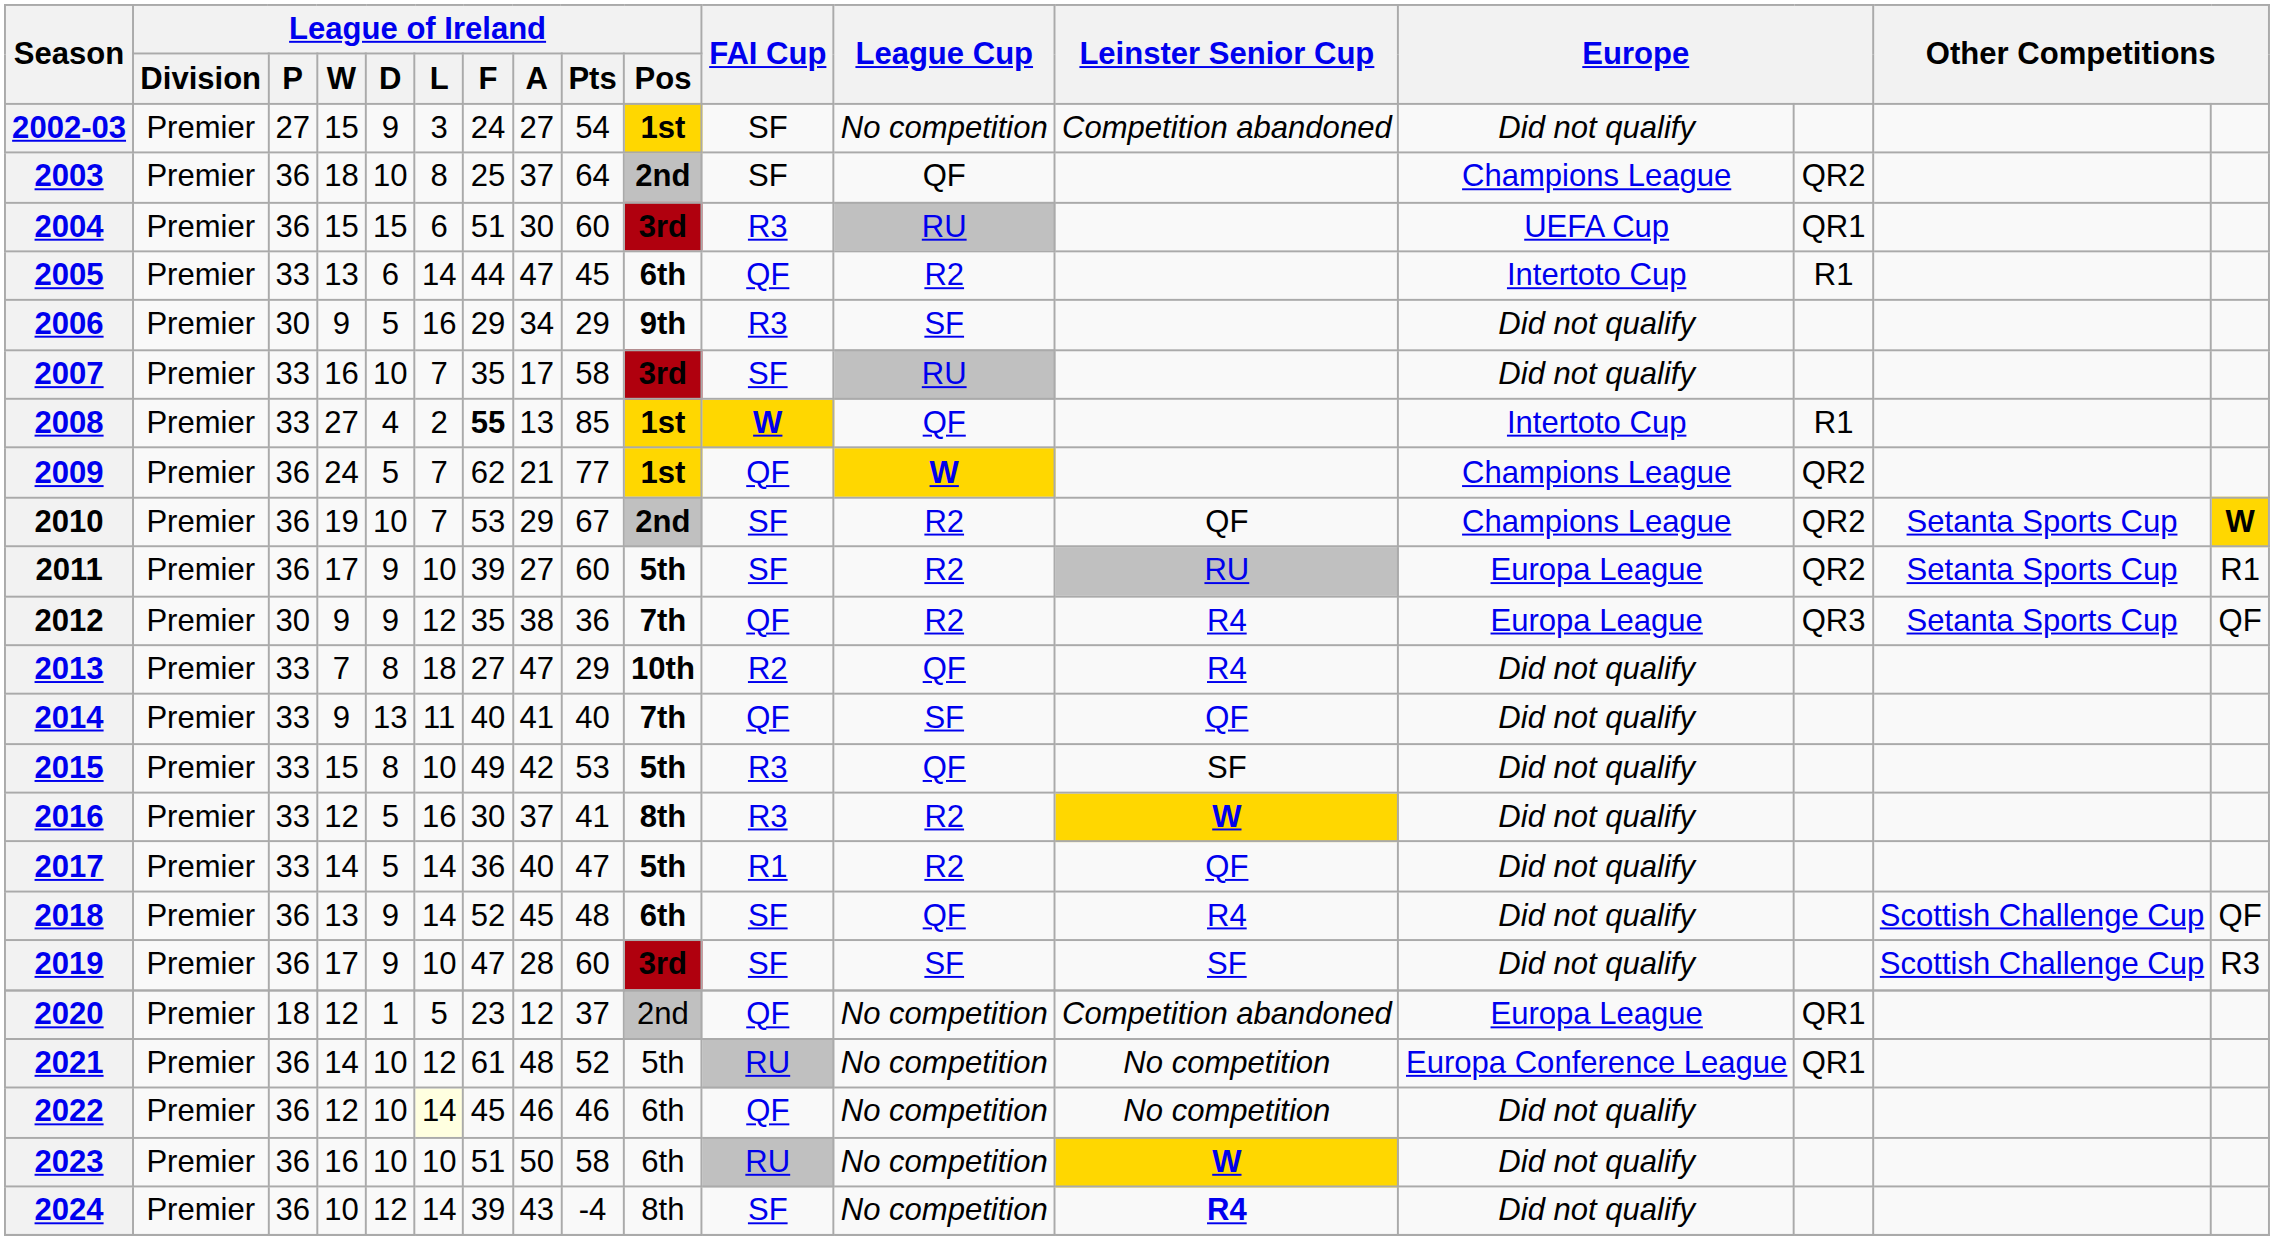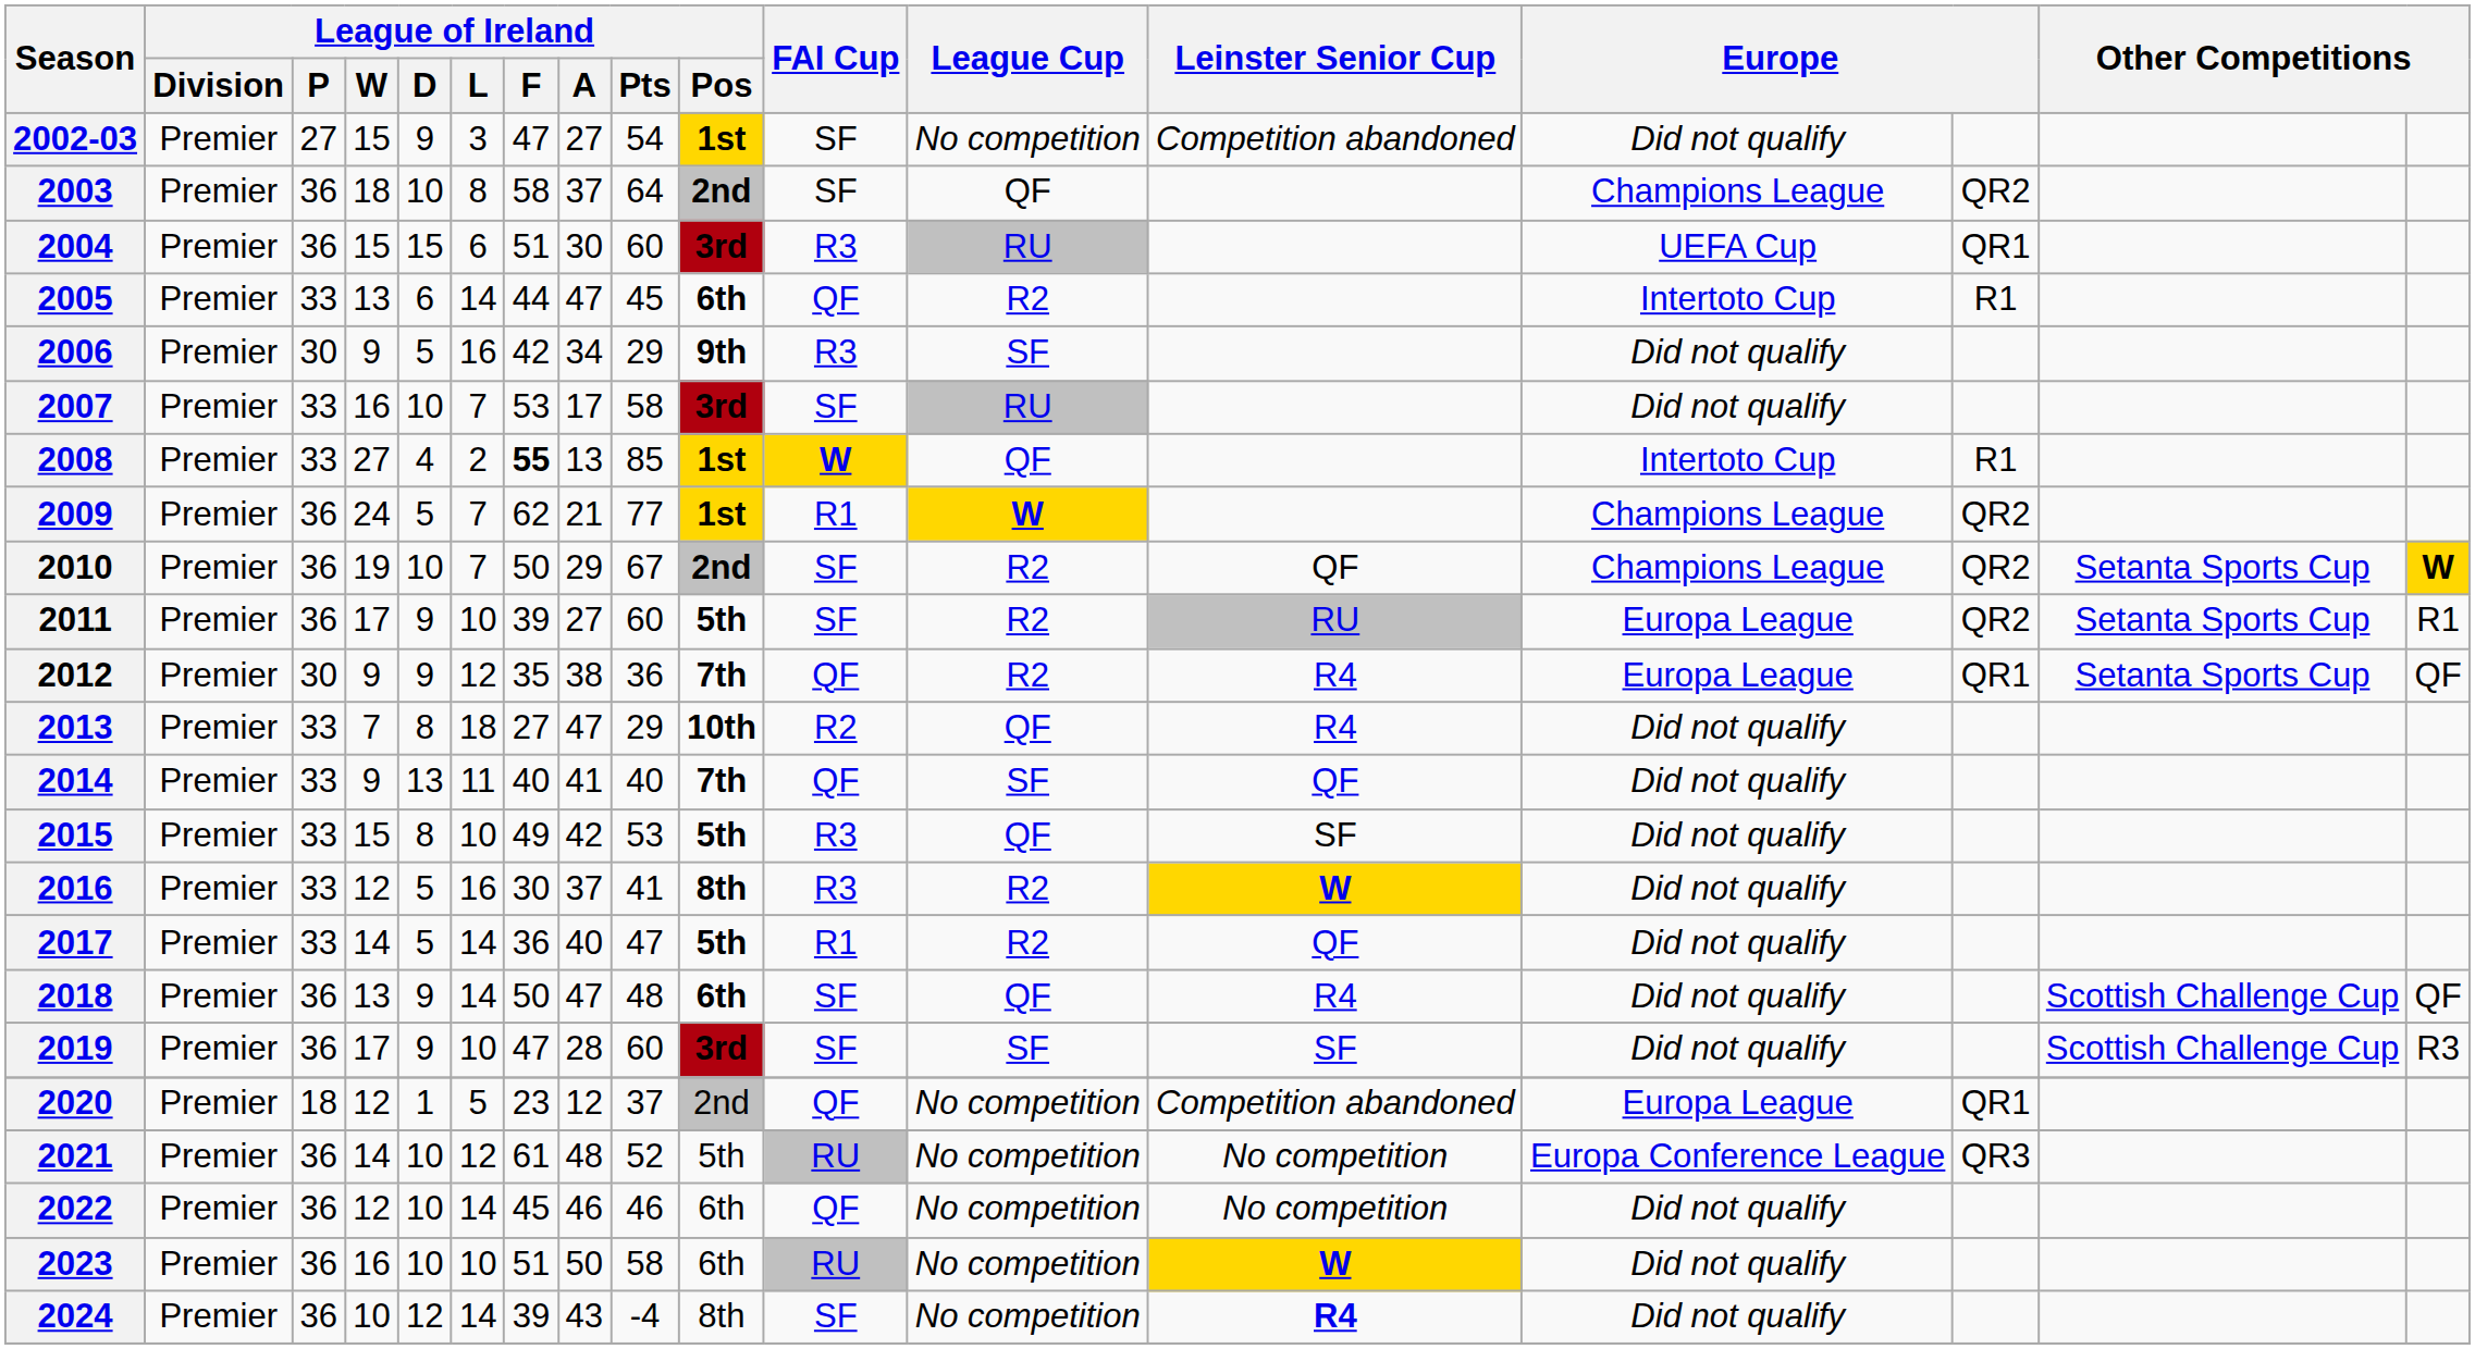 <table class="wikitable" style="text-align: center">
 <tr>
 <th rowspan=2>Season</th>
 <th colspan=9><a href='#'>League of Ireland</a></th>
 <th rowspan=2><a href='#'>FAI Cup</a></th>
 <th rowspan=2><a href='#'>League Cup</a></th>
 <th rowspan=2><a href='#'>Leinster Senior Cup</a></th>
 <th rowspan=2 colspan=2><a href='#'>Europe</a></th>
 <th rowspan=2 colspan=2>Other Competitions</th>
 </tr>
 <tr>
 <th>Division</th>
 <th>P</th>
 <th>W</th>
 <th>D</th>
 <th>L</th>
 <th>F</th>
 <th>A</th>
 <th>Pts</th>
 <th>Pos</th>
 </tr>
 <tr>
 <th><a href='#'>2002-03</a></th>
 <td>Premier</td>
 <td>27</td>
 <td>15</td>
 <td>9</td>
 <td>3</td>
-<td>24</td>
+<td>47</td>
 <td>27</td>
 <td>54</td>
 <td bgcolor=gold><strong>1st</strong></td>
 <td>SF</td>
 <td><em>No competition</em></td>
 <td><em>Competition abandoned</em></td>
 <td><em>Did not qualify</em></td>
 <td></td>
 <td></td>
 <td></td>
 </tr>
 <tr>
 <th><a href='#'>2003</a></th>
 <td>Premier</td>
 <td>36</td>
 <td>18</td>
 <td>10</td>
 <td>8</td>
-<td>25</td>
+<td>58</td>
 <td>37</td>
 <td>64</td>
 <td bgcolor=silver><strong>2nd</strong></td>
 <td 2003 FAI Cup>SF</td>
 <td>QF</td>
 <td></td>
 <td><a href='#'>Champions League</a></td>
 <td>QR2</td>
 <td></td>
 <td></td>
 </tr>
 <tr>
 <th><a href='#'>2004</a></th>
 <td>Premier</td>
 <td>36</td>
 <td>15</td>
 <td>15</td>
 <td>6</td>
 <td>51</td>
 <td>30</td>
 <td>60</td>
 <td bgcolor=bronze><strong>3rd</strong></td>
 <td><a href='#'>R3</a></td>
 <td bgcolor=silver><a href='#'>RU</a></td>
 <td></td>
 <td><a href='#'>UEFA Cup</a></td>
 <td>QR1</td>
 <td></td>
 <td></td>
 </tr>
 <tr>
 <th><a href='#'>2005</a></th>
 <td>Premier</td>
 <td>33</td>
 <td>13</td>
 <td>6</td>
 <td>14</td>
 <td>44</td>
 <td>47</td>
 <td>45</td>
 <td><strong>6th</strong></td>
 <td><a href='#'>QF</a></td>
 <td><a href='#'>R2</a></td>
 <td></td>
 <td><a href='#'>Intertoto Cup</a></td>
 <td>R1</td>
 <td></td>
 <td></td>
 </tr>
 <tr>
 <th><a href='#'>2006</a></th>
 <td>Premier</td>
 <td>30</td>
 <td>9</td>
 <td>5</td>
 <td>16</td>
-<td>29</td>
+<td>42</td>
 <td>34</td>
 <td>29</td>
 <td><strong>9th</strong></td>
 <td><a href='#'>R3</a></td>
 <td><a href='#'>SF</a></td>
 <td></td>
 <td><em>Did not qualify</em></td>
 <td></td>
 <td></td>
 <td></td>
 </tr>
 <tr>
 <th><a href='#'>2007</a></th>
 <td>Premier</td>
 <td>33</td>
 <td>16</td>
 <td>10</td>
 <td>7</td>
-<td>35</td>
+<td>53</td>
 <td>17</td>
 <td>58</td>
 <td bgcolor=bronze><strong>3rd</strong></td>
 <td><a href='#'>SF</a></td>
 <td bgcolor=silver><a href='#'>RU</a></td>
 <td></td>
 <td><em>Did not qualify</em></td>
 <td></td>
 <td></td>
 <td></td>
 </tr>
 <tr>
 <th><a href='#'>2008</a></th>
 <td>Premier</td>
 <td>33</td>
 <td>27</td>
 <td>4</td>
 <td>2</td>
 <td><strong>55</strong></td>
 <td>13</td>
 <td>85</td>
 <td bgcolor=gold><strong>1st</strong></td>
 <td bgcolor=gold><a href='#'><strong>W</strong></a></td>
 <td><a href='#'>QF</a></td>
 <td></td>
 <td><a href='#'>Intertoto Cup</a></td>
 <td>R1</td>
 <td></td>
 <td></td>
 </tr>
 <tr>
 <th><a href='#'>2009</a></th>
 <td>Premier</td>
 <td>36</td>
 <td>24</td>
 <td>5</td>
 <td>7</td>
 <td>62</td>
 <td>21</td>
 <td>77</td>
 <td bgcolor=gold><strong>1st</strong></td>
-<td><a href='#'>QF</a></td>
+<td><a href='#'>R1</a></td>
 <td bgcolor=gold><strong><a href='#'>W</a></strong></td>
 <td></td>
 <td><a href='#'>Champions League</a></td>
 <td>QR2</td>
 <td></td>
 <td></td>
 </tr>
 <tr>
 <th>2010</th>
 <td>Premier</td>
 <td>36</td>
 <td>19</td>
 <td>10</td>
 <td>7</td>
-<td>53</td>
+<td>50</td>
 <td>29</td>
 <td>67</td>
 <td bgcolor=silver><strong>2nd</strong></td>
 <td><a href='#'>SF</a></td>
 <td><a href='#'>R2</a></td>
 <td>QF</td>
 <td><a href='#'>Champions League</a></td>
 <td>QR2</td>
 <td><a href='#'>Setanta Sports Cup</a></td>
 <td bgcolor=gold><strong>W</strong></td>
 </tr>
 <tr>
 <th>2011</th>
 <td>Premier</td>
 <td>36</td>
 <td>17</td>
 <td>9</td>
 <td>10</td>
 <td>39</td>
 <td>27</td>
 <td>60</td>
 <td><strong>5th</strong></td>
 <td><a href='#'>SF</a></td>
 <td><a href='#'>R2</a></td>
 <td bgcolor=silver><a href='#'>RU</a></td>
 <td><a href='#'>Europa League</a></td>
 <td>QR2</td>
 <td><a href='#'>Setanta Sports Cup</a></td>
 <td>R1</td>
 </tr>
 <tr>
 <th>2012</th>
 <td>Premier</td>
 <td>30</td>
 <td>9</td>
 <td>9</td>
 <td>12</td>
 <td>35</td>
 <td>38</td>
 <td>36</td>
 <td><strong>7th</strong></td>
 <td><a href='#'>QF</a></td>
 <td><a href='#'>R2</a></td>
 <td><a href='#'>R4</a></td>
 <td><a href='#'>Europa League</a></td>
-<td>QR3</td>
+<td>QR1</td>
 <td><a href='#'>Setanta Sports Cup</a></td>
 <td>QF</td>
 </tr>
 <tr>
 <th><a href='#'>2013</a></th>
 <td>Premier</td>
 <td>33</td>
 <td>7</td>
 <td>8</td>
 <td>18</td>
 <td>27</td>
 <td>47</td>
 <td>29</td>
 <td><strong>10th</strong></td>
 <td><a href='#'>R2</a></td>
 <td><a href='#'>QF</a></td>
 <td><a href='#'>R4</a></td>
 <td><em>Did not qualify</em></td>
 <td></td>
 <td></td>
 <td></td>
 </tr>
 <tr>
 <th><a href='#'>2014</a></th>
 <td>Premier</td>
 <td>33</td>
 <td>9</td>
 <td>13</td>
 <td>11</td>
 <td>40</td>
 <td>41</td>
 <td>40</td>
 <td><strong>7th</strong></td>
 <td><a href='#'>QF</a></td>
 <td><a href='#'>SF</a></td>
 <td><a href='#'>QF</a></td>
 <td><em>Did not qualify</em></td>
 <td></td>
 <td></td>
 <td></td>
 </tr>
 <tr>
 <th><a href='#'>2015</a></th>
 <td>Premier</td>
 <td>33</td>
 <td>15</td>
 <td>8</td>
 <td>10</td>
 <td>49</td>
 <td>42</td>
 <td>53</td>
 <td><strong>5th</strong></td>
 <td><a href='#'>R3</a></td>
 <td><a href='#'>QF</a></td>
 <td>SF</td>
 <td><em>Did not qualify</em></td>
 <td></td>
 <td></td>
 <td></td>
 </tr>
 <tr>
 <th><a href='#'>2016</a></th>
 <td>Premier</td>
 <td>33</td>
 <td>12</td>
 <td>5</td>
 <td>16</td>
 <td>30</td>
 <td>37</td>
 <td>41</td>
 <td><strong>8th</strong></td>
 <td><a href='#'>R3</a></td>
 <td><a href='#'>R2</a></td>
 <td bgcolor=gold><a href='#'><strong>W</strong></a></td>
 <td><em>Did not qualify</em></td>
 <td></td>
 <td></td>
 <td></td>
 </tr>
 <tr>
 <th><a href='#'>2017</a></th>
 <td>Premier</td>
 <td>33</td>
 <td>14</td>
 <td>5</td>
 <td>14</td>
 <td>36</td>
 <td>40</td>
 <td>47</td>
 <td><strong>5th</strong></td>
 <td><a href='#'>R1</a></td>
 <td><a href='#'>R2</a></td>
 <td><a href='#'>QF</a></td>
 <td><em>Did not qualify</em></td>
 <td></td>
 <td></td>
 <td></td>
 </tr>
 <tr>
 <th><a href='#'>2018</a></th>
 <td>Premier</td>
 <td>36</td>
 <td>13</td>
 <td>9</td>
 <td>14</td>
-<td>52</td>
-<td>45</td>
+<td>50</td>
+<td>47</td>
 <td>48</td>
 <td><strong>6th</strong></td>
 <td><a href='#'>SF</a></td>
 <td><a href='#'>QF</a></td>
 <td><a href='#'>R4</a></td>
 <td><em>Did not qualify</em></td>
 <td></td>
 <td><a href='#'>Scottish Challenge Cup</a></td>
 <td>QF</td>
 </tr>
 <tr>
 <th><a href='#'>2019</a></th>
 <td>Premier</td>
 <td>36</td>
 <td>17</td>
 <td>9</td>
 <td>10</td>
 <td>47</td>
 <td>28</td>
 <td>60</td>
 <td bgcolor=Bronze><strong>3rd</strong></td>
 <td><a href='#'>SF</a></td>
 <td><a href='#'>SF</a></td>
 <td><a href='#'>SF</a></td>
 <td><em>Did not qualify</em></td>
 <td></td>
 <td><a href='#'>Scottish Challenge Cup</a></td>
 <td>R3</td>
 </tr>
 <tr>
 </tr>
 <tr>
 <th><a href='#'>2020</a></th>
 <td>Premier</td>
 <td>18</td>
 <td>12</td>
 <td>1</td>
 <td>5</td>
 <td>23</td>
 <td>12</td>
 <td>37</td>
 <td bgcolor=silver>2nd</td>
 <td><a href='#'>QF</a></td>
 <td><em>No competition</em></td>
 <td><em>Competition abandoned</em></td>
 <td><a href='#'>Europa League</a></td>
 <td>QR1</td>
 <td></td>
 <td></td>
 </tr>
 <tr>
 </tr>
 <tr>
 <th><a href='#'>2021</a></th>
 <td>Premier</td>
 <td>36</td>
 <td>14</td>
 <td>10</td>
 <td>12</td>
 <td>61</td>
 <td>48</td>
 <td>52</td>
 <td>5th</td>
 <td bgcolor=silver><a href='#'>RU</a></td>
 <td><em>No competition</em></td>
 <td><em>No competition</em></td>
 <td><a href='#'>Europa Conference League</a></td>
-<td>QR1</td>
+<td>QR3</td>
 <td></td>
 <td></td>
 </tr>
 <tr>
 <th><a href='#'>2022</a></th>
 <td>Premier</td>
 <td>36</td>
 <td>12</td>
 <td>10</td>
-<td style="background: lightyellow;">14</td>
+<td>14</td>
 <td>45</td>
 <td>46</td>
 <td>46</td>
 <td>6th</td>
 <td><a href='#'>QF</a></td>
 <td><em>No competition</em></td>
 <td><em>No competition</em></td>
 <td><em>Did not qualify</em></td>
 <td></td>
 <td></td>
 <td></td>
 </tr>
 <tr>
 <th><a href='#'>2023</a></th>
 <td>Premier</td>
 <td>36</td>
 <td>16</td>
 <td>10</td>
 <td>10</td>
 <td>51</td>
 <td>50</td>
 <td>58</td>
 <td>6th</td>
 <td bgcolor=silver><a href='#'>RU</a></td>
 <td><em>No competition</em></td>
 <td bgcolor=gold><a href='#'><strong>W</strong></a></td>
 <td><em>Did not qualify</em></td>
 <td></td>
 <td></td>
 <td></td>
 </tr>
 <tr>
 <th><a href='#'>2024</a></th>
 <td>Premier</td>
 <td>36</td>
 <td>10</td>
 <td>12</td>
 <td>14</td>
 <td>39</td>
 <td>43</td>
 <td>-4</td>
 <td>8th</td>
 <td><a href='#'>SF</a></td>
 <td><em>No competition</em></td>
 <td><a href='#'><strong>R4</strong></a></td>
 <td><em>Did not qualify</em></td>
 <td></td>
 <td></td>
 <td></td>
 </tr>
 <tr>
 </tr>
 </table>
